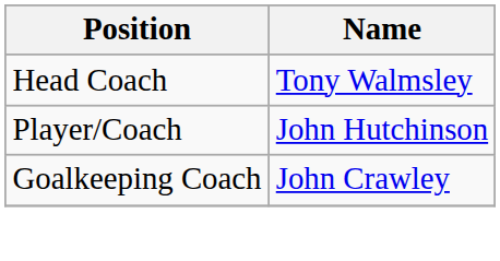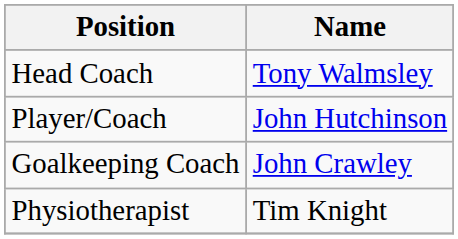 <table class="wikitable">
 <tr>
 <th>Position</th>
 <th>Name</th>
 </tr>
 <tr>
 <td>Head Coach</td>
 <td> <a href='#'>Tony Walmsley</a></td>
 </tr>
 <tr>
 <td>Player/Coach</td>
 <td> <a href='#'>John Hutchinson</a></td>
 </tr>
 <tr>
 <td>Goalkeeping Coach</td>
 <td> <a href='#'>John Crawley</a></td>
 </tr>
 <tr>
+<td>Physiotherapist</td>
+<td> Tim Knight</td>
+</tr>
+<tr>
 </tr>
 </table>
